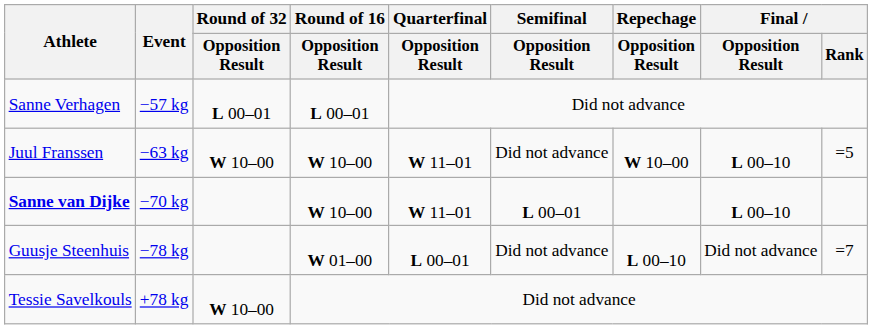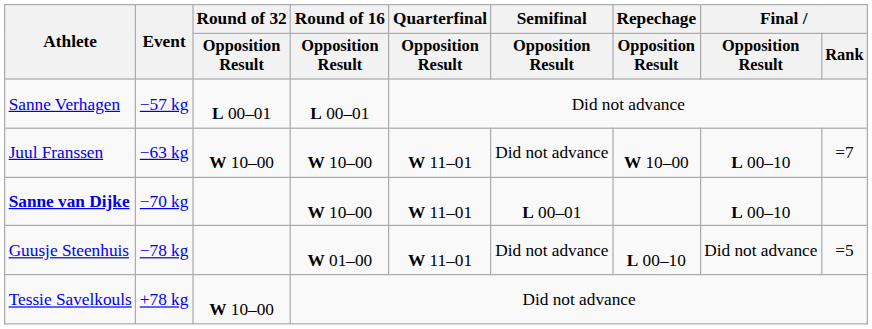 <table class="wikitable" style="font-size:90%">
 <tr>
 <th rowspan="2">Athlete</th>
 <th rowspan="2">Event</th>
 <th>Round of 32</th>
 <th>Round of 16</th>
 <th>Quarterfinal</th>
 <th>Semifinal</th>
 <th>Repechage</th>
 <th colspan=2>Final / </th>
 </tr>
 <tr style="font-size:95%">
 <th>Opposition<br>Result</th>
 <th>Opposition<br>Result</th>
 <th>Opposition<br>Result</th>
 <th>Opposition<br>Result</th>
 <th>Opposition<br>Result</th>
 <th>Opposition<br>Result</th>
 <th>Rank</th>
 </tr>
 <tr align=center>
 <td align=left><a href='#'>Sanne Verhagen</a></td>
 <td align=left><a href='#'>−57 kg</a></td>
 <td><br><strong>L</strong> 00–01</td>
 <td><br><strong>L</strong> 00–01</td>
 <td colspan=5>Did not advance</td>
 </tr>
 <tr align=center>
 <td align=left><a href='#'>Juul Franssen</a></td>
 <td align=left><a href='#'>−63 kg</a></td>
 <td><br><strong>W</strong> 10–00</td>
 <td><br><strong>W</strong> 10–00</td>
 <td><br><strong>W</strong> 11–01</td>
 <td>Did not advance</td>
 <td><br><strong>W</strong> 10–00</td>
 <td><br><strong>L</strong> 00–10</td>
-<td>=5</td>
+<td>=7</td>
 </tr>
 <tr align=center>
 <td align=left><strong><a href='#'>Sanne van Dijke</a></strong></td>
 <td align=left><a href='#'>−70 kg</a></td>
 <td></td>
 <td><br><strong>W</strong> 10–00</td>
 <td><br><strong>W</strong> 11–01</td>
 <td><br><strong>L</strong> 00–01</td>
 <td></td>
 <td><br><strong>L</strong> 00–10</td>
 <td></td>
 </tr>
 <tr align=center>
 <td align=left><a href='#'>Guusje Steenhuis</a></td>
 <td align=left><a href='#'>−78 kg</a></td>
 <td></td>
 <td><br><strong>W</strong> 01–00</td>
-<td><br><strong>L</strong> 00–01</td>
+<td><br><strong>W</strong> 11–01</td>
 <td>Did not advance</td>
 <td><br><strong>L</strong> 00–10</td>
 <td>Did not advance</td>
-<td>=7</td>
+<td>=5</td>
 </tr>
 <tr align=center>
 <td align=left><a href='#'>Tessie Savelkouls</a></td>
 <td align=left><a href='#'>+78 kg</a></td>
 <td><br><strong>W</strong> 10–00</td>
 <td colspan=6>Did not advance</td>
 </tr>
 </table>
